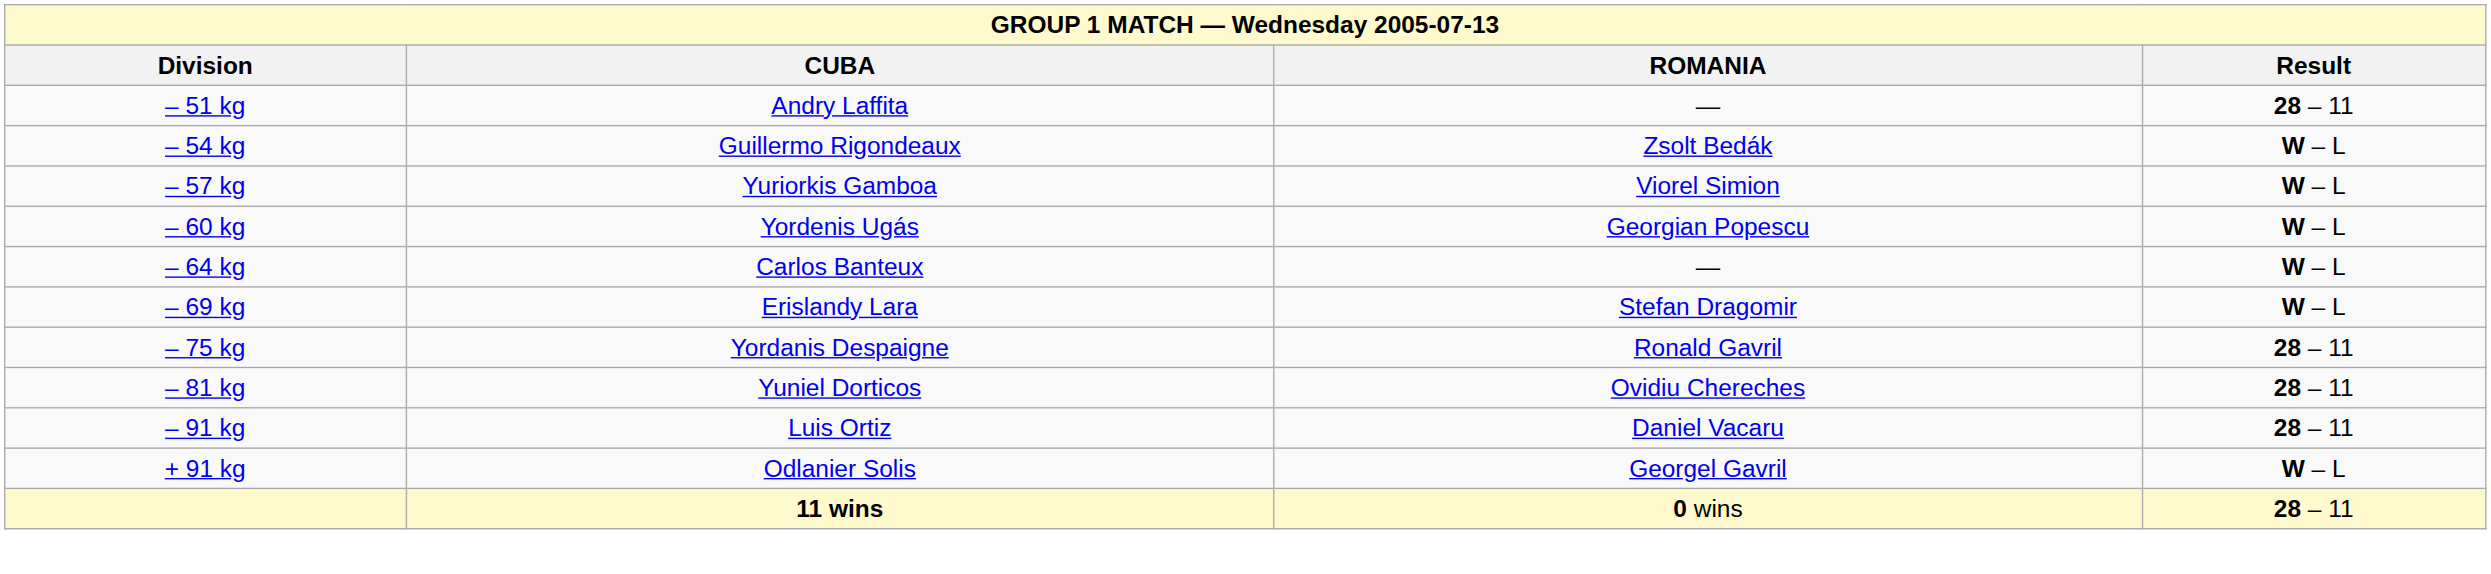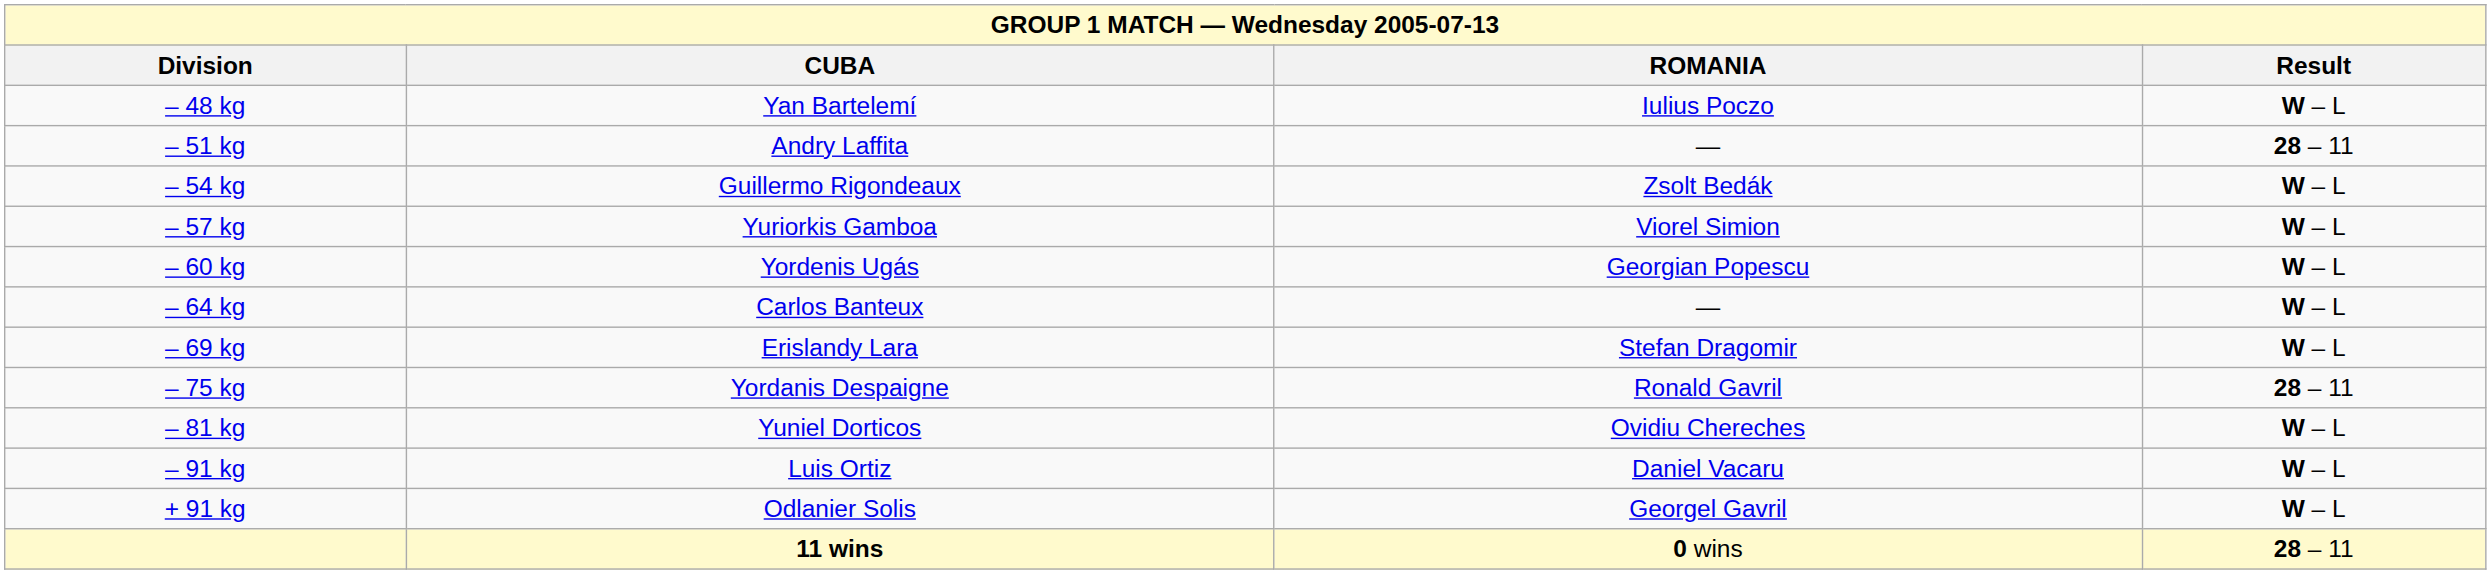 <table class="wikitable" style=" text-align:center; font-size:110%;" width="90%">
 <tr>
 <th colspan="4" style=background:lemonchiffon>GROUP 1 MATCH — Wednesday 2005-07-13</th>
 </tr>
 <tr>
 <th>Division</th>
 <th width=35%> CUBA</th>
 <th width=35%> ROMANIA</th>
 <th>Result</th>
+</tr>
+<tr>
+<td><a href='#'>– 48 kg</a></td>
+<td><a href='#'>Yan Bartelemí</a></td>
+<td><a href='#'>Iulius Poczo</a></td>
+<td><strong>W</strong> – L </td>
 </tr>
 <tr>
 <td><a href='#'>– 51 kg</a></td>
 <td><a href='#'>Andry Laffita</a></td>
 <td>—</td>
 <td><strong>28</strong> – 11 </td>
 </tr>
 <tr>
 <td><a href='#'>– 54 kg</a></td>
 <td><a href='#'>Guillermo Rigondeaux</a></td>
 <td><a href='#'>Zsolt Bedák</a></td>
 <td><strong>W</strong> – L </td>
 </tr>
 <tr>
 <td><a href='#'>– 57 kg</a></td>
 <td><a href='#'>Yuriorkis Gamboa</a></td>
 <td><a href='#'>Viorel Simion</a></td>
 <td><strong>W</strong> – L </td>
 </tr>
 <tr>
 <td><a href='#'>– 60 kg</a></td>
 <td><a href='#'>Yordenis Ugás</a></td>
 <td><a href='#'>Georgian Popescu</a></td>
 <td><strong>W</strong> – L </td>
 </tr>
 <tr>
 <td><a href='#'>– 64 kg</a></td>
 <td><a href='#'>Carlos Banteux</a></td>
 <td>—</td>
 <td><strong>W</strong> – L </td>
 </tr>
 <tr>
 <td><a href='#'>– 69 kg</a></td>
 <td><a href='#'>Erislandy Lara</a></td>
 <td><a href='#'>Stefan Dragomir</a></td>
 <td><strong>W</strong> – L </td>
 </tr>
 <tr>
 <td><a href='#'>– 75 kg</a></td>
 <td><a href='#'>Yordanis Despaigne</a></td>
 <td><a href='#'>Ronald Gavril</a></td>
 <td><strong>28</strong> – 11 </td>
 </tr>
 <tr>
 <td><a href='#'>– 81 kg</a></td>
 <td><a href='#'>Yuniel Dorticos</a></td>
 <td><a href='#'>Ovidiu Chereches</a></td>
-<td><strong>28</strong> – 11 </td>
+<td><strong>W</strong> – L </td>
 </tr>
 <tr>
 <td><a href='#'>– 91 kg</a></td>
 <td><a href='#'>Luis Ortiz</a></td>
 <td><a href='#'>Daniel Vacaru</a></td>
-<td><strong>28</strong> – 11 </td>
+<td><strong>W</strong> – L </td>
 </tr>
 <tr>
 <td><a href='#'>+ 91 kg</a></td>
 <td><a href='#'>Odlanier Solis</a></td>
 <td><a href='#'>Georgel Gavril</a></td>
 <td><strong>W</strong> – L </td>
 </tr>
 <tr>
 <td style=background:lemonchiffon></td>
 <td style=background:lemonchiffon><strong>11 wins</strong></td>
 <td style=background:lemonchiffon><strong>0</strong> wins</td>
 <td style=background:lemonchiffon><strong>28</strong> – 11</td>
 </tr>
 </table>
